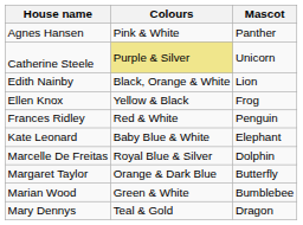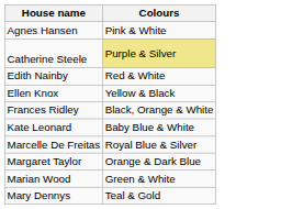 <table class="wikitable" border="1">
 <tr>
 <th>House name</th>
 <th>Colours</th>
-<th>Mascot</th>
 </tr>
 <tr>
 <td>Agnes Hansen</td>
 <td>Pink & White</td>
-<td>Panther</td>
 </tr>
 <tr>
 <td><br>Catherine Steele</td>
 <td style="background: khaki;">Purple & Silver</td>
-<td>Unicorn</td>
 </tr>
 <tr>
 <td>Edith Nainby</td>
-<td>Black, Orange & White</td>
-<td>Lion</td>
+<td>Red & White</td>
 </tr>
 <tr>
 <td>Ellen Knox</td>
 <td>Yellow & Black</td>
-<td>Frog</td>
 </tr>
 <tr>
 <td>Frances Ridley</td>
-<td>Red & White</td>
-<td>Penguin</td>
+<td>Black, Orange & White</td>
 </tr>
 <tr>
 <td>Kate Leonard</td>
 <td>Baby Blue & White</td>
-<td>Elephant</td>
 </tr>
 <tr>
 <td>Marcelle De Freitas</td>
 <td>Royal Blue & Silver</td>
-<td>Dolphin</td>
 </tr>
 <tr>
 <td>Margaret Taylor</td>
 <td>Orange & Dark Blue</td>
-<td>Butterfly</td>
 </tr>
 <tr>
 <td>Marian Wood</td>
 <td>Green & White</td>
-<td>Bumblebee</td>
 </tr>
 <tr>
 <td>Mary Dennys</td>
 <td>Teal & Gold</td>
-<td>Dragon</td>
 </tr>
 </table>
